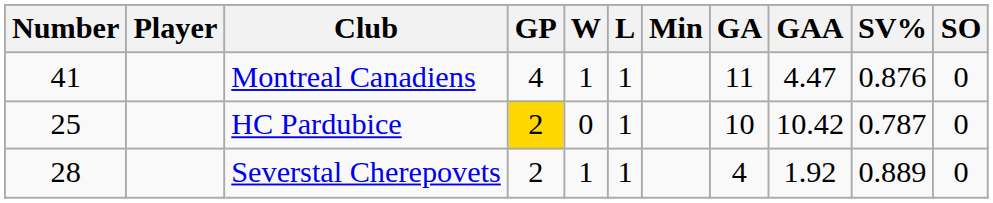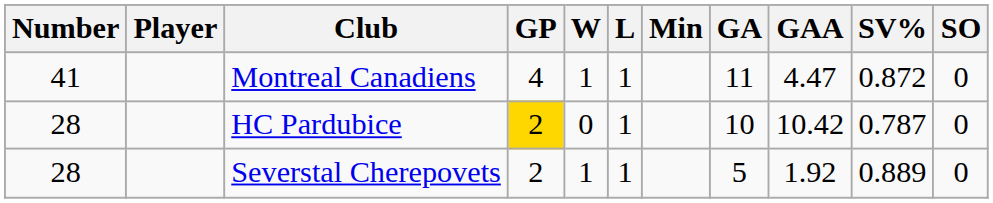 <table class="wikitable sortable" style="text-align: center;">
 <tr>
 <th>Number</th>
 <th>Player</th>
 <th>Club</th>
 <th>GP</th>
 <th>W</th>
 <th>L</th>
 <th>Min</th>
 <th>GA</th>
 <th>GAA</th>
 <th>SV%</th>
 <th>SO</th>
 </tr>
 <tr>
 <td>41</td>
 <td align=left></td>
 <td align=left><a href='#'>Montreal Canadiens</a></td>
 <td>4</td>
 <td>1</td>
 <td>1</td>
 <td></td>
 <td>11</td>
 <td>4.47</td>
-<td>0.876</td>
+<td>0.872</td>
 <td>0</td>
 </tr>
 <tr>
-<td>25</td>
+<td>28</td>
 <td align=left></td>
 <td align=left><a href='#'>HC Pardubice</a></td>
 <td style="background: gold;">2</td>
 <td>0</td>
 <td>1</td>
 <td></td>
 <td>10</td>
 <td>10.42</td>
 <td>0.787</td>
 <td>0</td>
 </tr>
 <tr>
 <td>28</td>
 <td align=left></td>
 <td align=left><a href='#'>Severstal Cherepovets</a></td>
 <td>2</td>
 <td>1</td>
 <td>1</td>
 <td></td>
-<td>4</td>
+<td>5</td>
 <td>1.92</td>
 <td>0.889</td>
 <td>0</td>
 </tr>
 </table>
